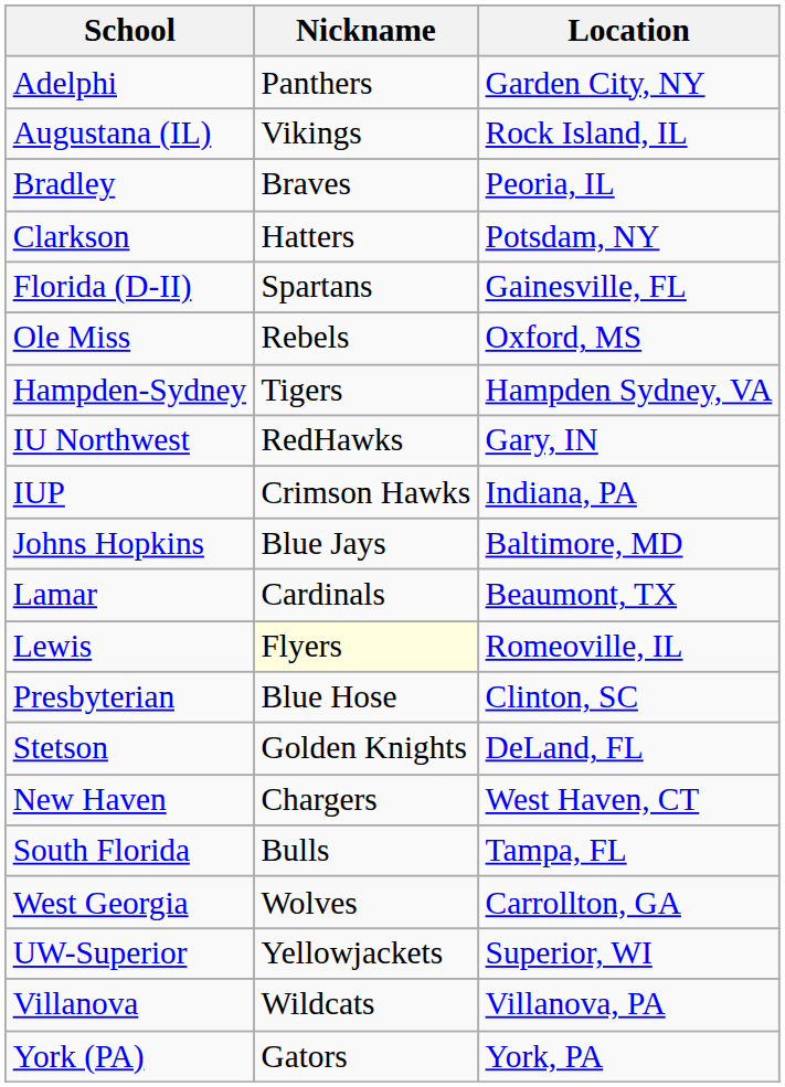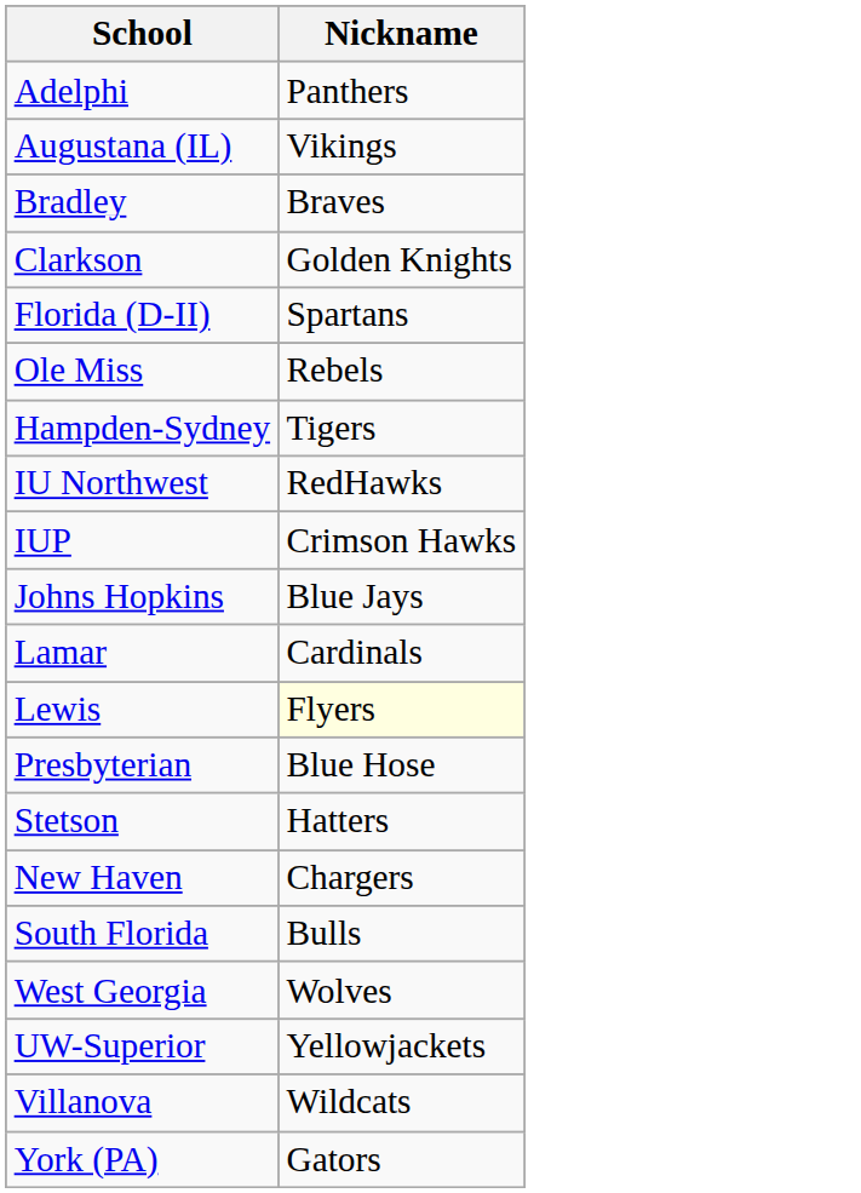 <table class="wikitable">
 <tr>
 <th>School</th>
 <th>Nickname</th>
-<th>Location</th>
 </tr>
 <tr>
 <td><a href='#'>Adelphi</a></td>
 <td>Panthers</td>
-<td><a href='#'>Garden City, NY</a></td>
 </tr>
 <tr>
 <td><a href='#'>Augustana (IL)</a></td>
 <td>Vikings</td>
-<td><a href='#'>Rock Island, IL</a></td>
 </tr>
 <tr>
 <td><a href='#'>Bradley</a></td>
 <td>Braves</td>
-<td><a href='#'>Peoria, IL</a></td>
 </tr>
 <tr>
 <td><a href='#'>Clarkson</a></td>
-<td>Hatters</td>
-<td><a href='#'>Potsdam, NY</a></td>
+<td>Golden Knights</td>
 </tr>
 <tr>
 <td><a href='#'>Florida (D-II)</a></td>
 <td>Spartans</td>
-<td><a href='#'>Gainesville, FL</a></td>
 </tr>
 <tr>
 <td><a href='#'>Ole Miss</a></td>
 <td>Rebels</td>
-<td><a href='#'>Oxford, MS</a></td>
 </tr>
 <tr>
 <td><a href='#'>Hampden-Sydney</a></td>
 <td>Tigers</td>
-<td><a href='#'>Hampden Sydney, VA</a></td>
 </tr>
 <tr>
 <td><a href='#'>IU Northwest</a></td>
 <td>RedHawks</td>
-<td><a href='#'>Gary, IN</a></td>
 </tr>
 <tr>
 <td><a href='#'>IUP</a></td>
 <td>Crimson Hawks</td>
-<td><a href='#'>Indiana, PA</a></td>
 </tr>
 <tr>
 <td><a href='#'>Johns Hopkins</a></td>
 <td>Blue Jays</td>
-<td><a href='#'>Baltimore, MD</a></td>
 </tr>
 <tr>
 <td><a href='#'>Lamar</a></td>
 <td>Cardinals</td>
-<td><a href='#'>Beaumont, TX</a></td>
 </tr>
 <tr>
 <td><a href='#'>Lewis</a></td>
 <td style="background: lightyellow;">Flyers</td>
-<td><a href='#'>Romeoville, IL</a></td>
 </tr>
 <tr>
 <td><a href='#'>Presbyterian</a></td>
 <td>Blue Hose</td>
-<td><a href='#'>Clinton, SC</a></td>
 </tr>
 <tr>
 <td><a href='#'>Stetson</a></td>
-<td>Golden Knights</td>
-<td><a href='#'>DeLand, FL</a></td>
+<td>Hatters</td>
 </tr>
 <tr>
 <td><a href='#'>New Haven</a></td>
 <td>Chargers</td>
-<td><a href='#'>West Haven, CT</a></td>
 </tr>
 <tr>
 <td><a href='#'>South Florida</a></td>
 <td>Bulls</td>
-<td><a href='#'>Tampa, FL</a></td>
 </tr>
 <tr>
 <td><a href='#'>West Georgia</a></td>
 <td>Wolves</td>
-<td><a href='#'>Carrollton, GA</a></td>
 </tr>
 <tr>
 <td><a href='#'>UW-Superior</a></td>
 <td>Yellowjackets</td>
-<td><a href='#'>Superior, WI</a></td>
 </tr>
 <tr>
 <td><a href='#'>Villanova</a></td>
 <td>Wildcats</td>
-<td><a href='#'>Villanova, PA</a></td>
 </tr>
 <tr>
 <td><a href='#'>York (PA)</a></td>
 <td>Gators</td>
-<td><a href='#'>York, PA</a></td>
 </tr>
 </table>
